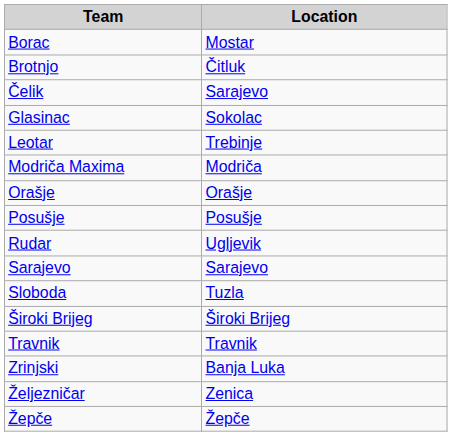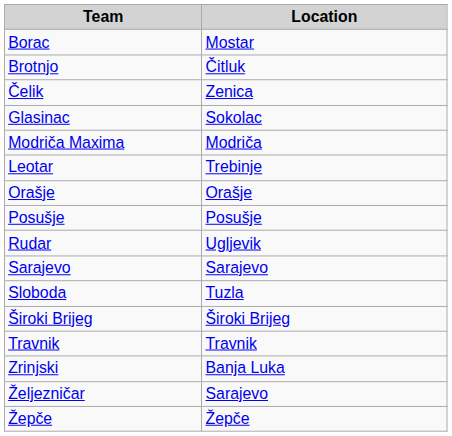 <table class="wikitable" style="text-align:left">
 <tr>
 <th style="background:lightgrey;width:12em">Team</th>
 <th style="background:lightgrey;width:15em">Location</th>
 </tr>
 <tr>
 <td><a href='#'>Borac</a></td>
 <td><a href='#'>Mostar</a></td>
 </tr>
 <tr>
 <td><a href='#'>Brotnjo</a></td>
 <td><a href='#'>Čitluk</a></td>
 </tr>
 <tr>
 <td><a href='#'>Čelik</a></td>
-<td><a href='#'>Sarajevo</a></td>
+<td><a href='#'>Zenica</a></td>
 </tr>
 <tr>
 <td><a href='#'>Glasinac</a></td>
 <td><a href='#'>Sokolac</a></td>
 </tr>
 <tr>
+<td><a href='#'>Modriča Maxima</a></td>
+<td><a href='#'>Modriča</a></td>
+</tr>
+<tr>
 <td><a href='#'>Leotar</a></td>
 <td><a href='#'>Trebinje</a></td>
-</tr>
-<tr>
-<td><a href='#'>Modriča Maxima</a></td>
-<td><a href='#'>Modriča</a></td>
 </tr>
 <tr>
 <td><a href='#'>Orašje</a></td>
 <td><a href='#'>Orašje</a></td>
 </tr>
 <tr>
 <td><a href='#'>Posušje</a></td>
 <td><a href='#'>Posušje</a></td>
 </tr>
 <tr>
 <td><a href='#'>Rudar</a></td>
 <td><a href='#'>Ugljevik</a></td>
 </tr>
 <tr>
 <td><a href='#'>Sarajevo</a></td>
 <td><a href='#'>Sarajevo</a></td>
 </tr>
 <tr>
 <td><a href='#'>Sloboda</a></td>
 <td><a href='#'>Tuzla</a></td>
 </tr>
 <tr>
 <td><a href='#'>Široki Brijeg</a></td>
 <td><a href='#'>Široki Brijeg</a></td>
 </tr>
 <tr>
 <td><a href='#'>Travnik</a></td>
 <td><a href='#'>Travnik</a></td>
 </tr>
 <tr>
 <td><a href='#'>Zrinjski</a></td>
 <td><a href='#'>Banja Luka</a></td>
 </tr>
 <tr>
 <td><a href='#'>Željezničar</a></td>
-<td><a href='#'>Zenica</a></td>
+<td><a href='#'>Sarajevo</a></td>
 </tr>
 <tr>
 <td><a href='#'>Žepče</a></td>
 <td><a href='#'>Žepče</a></td>
 </tr>
 </table>
